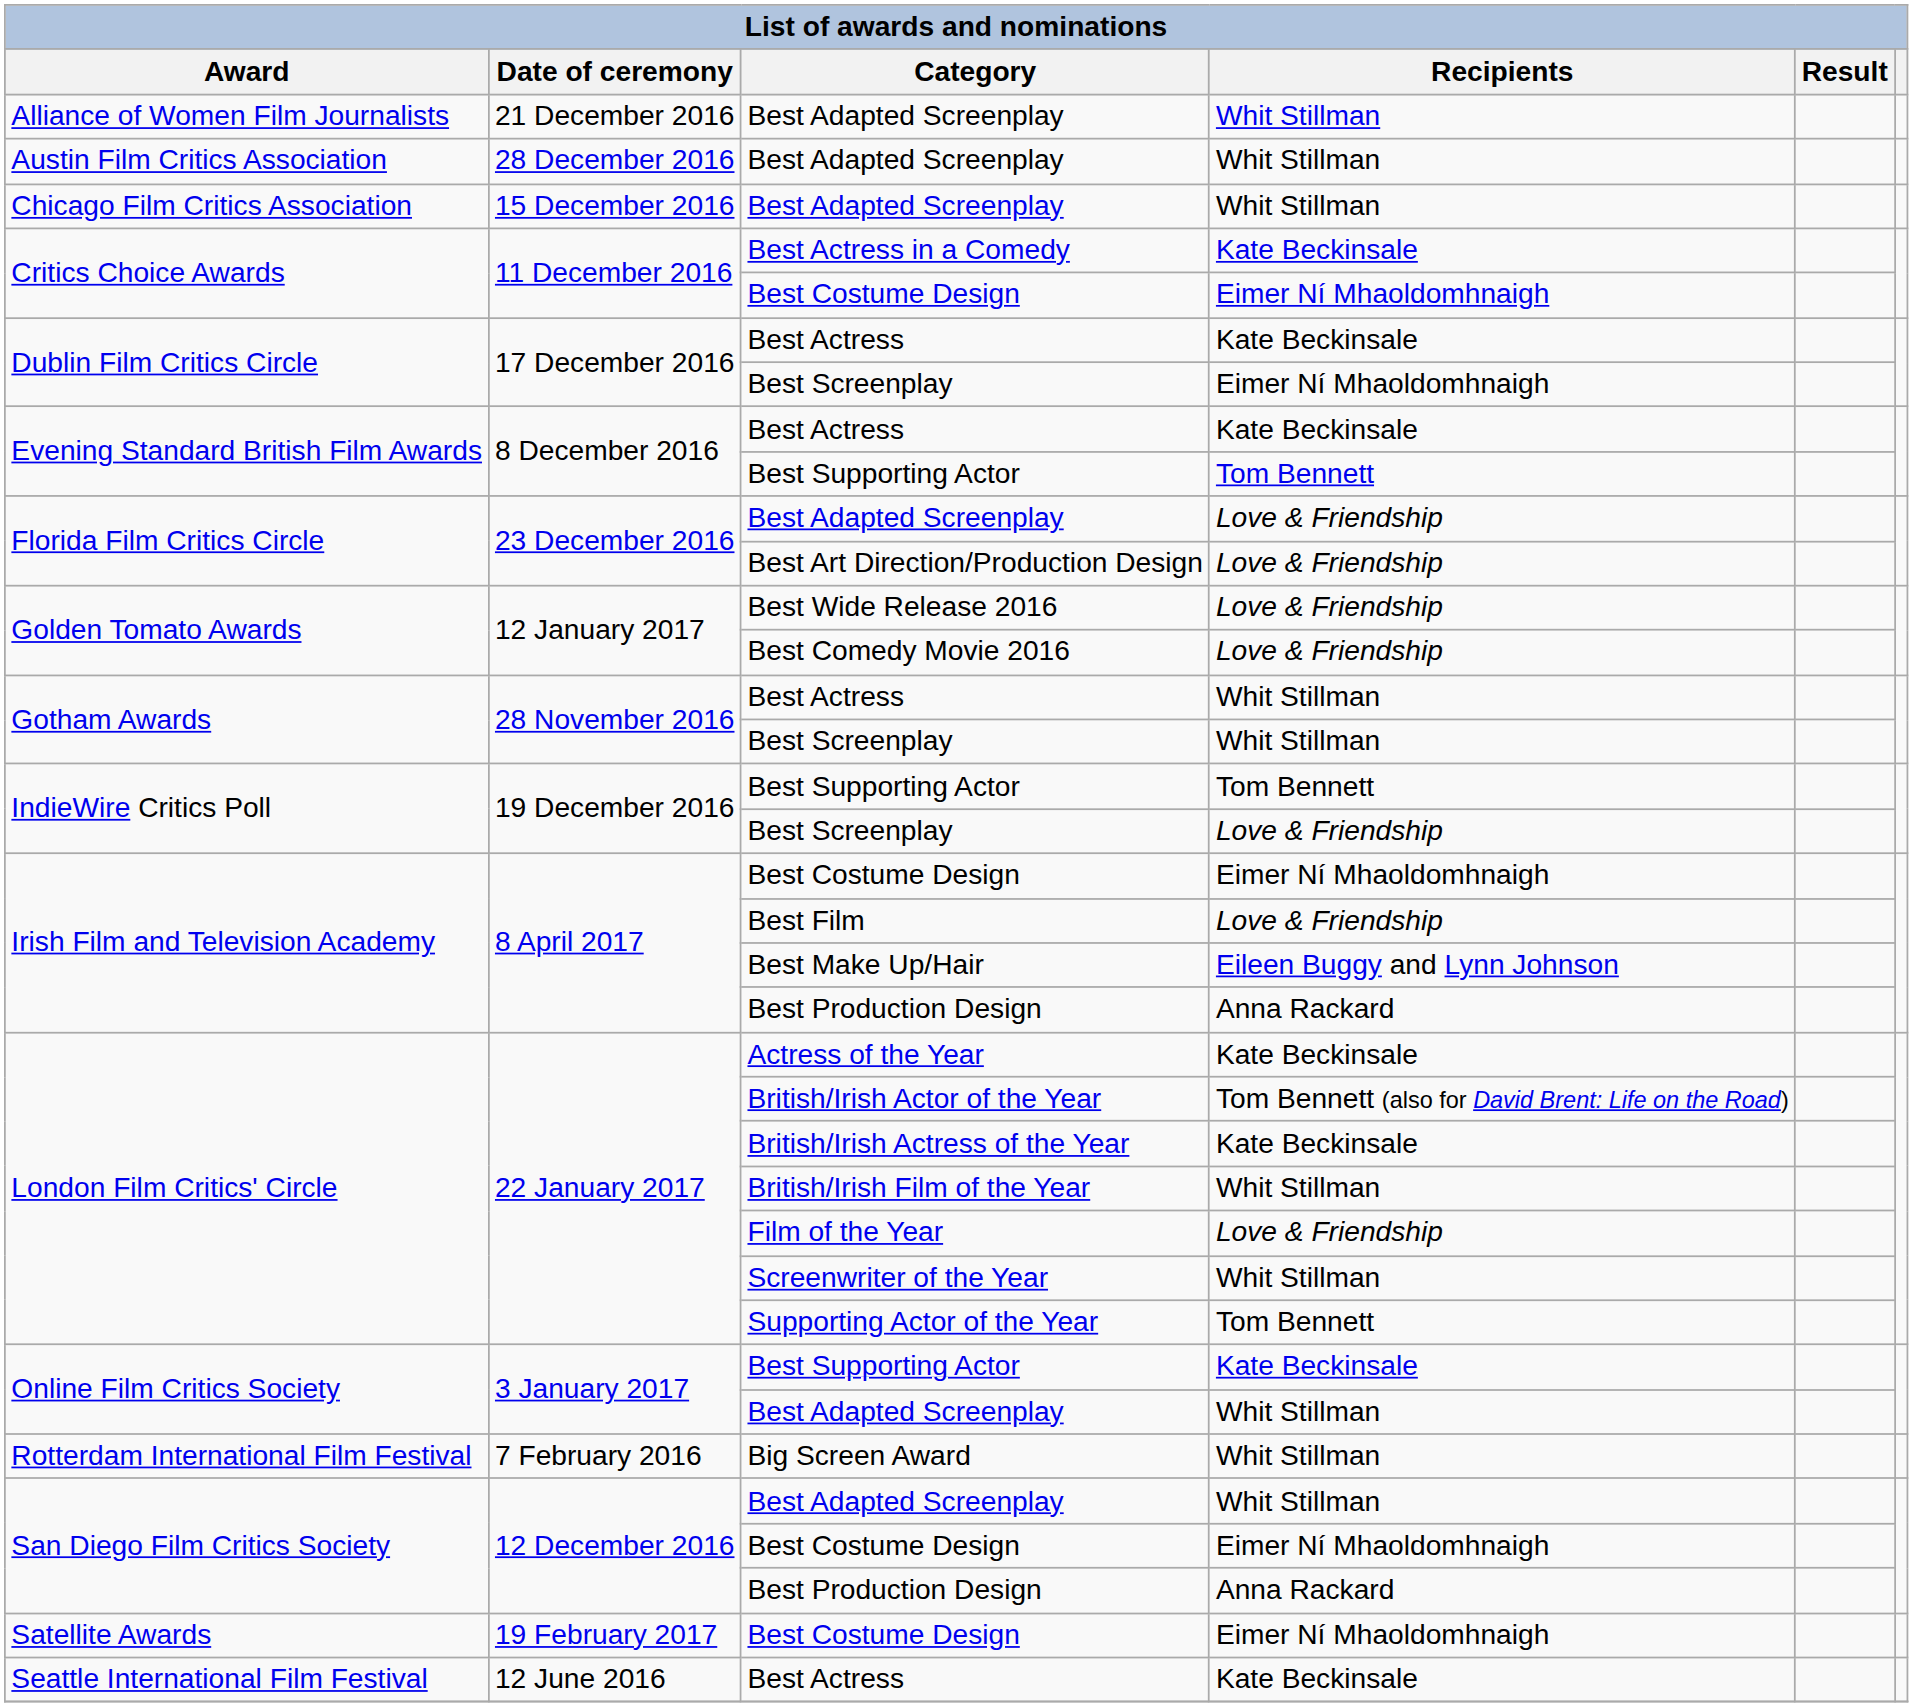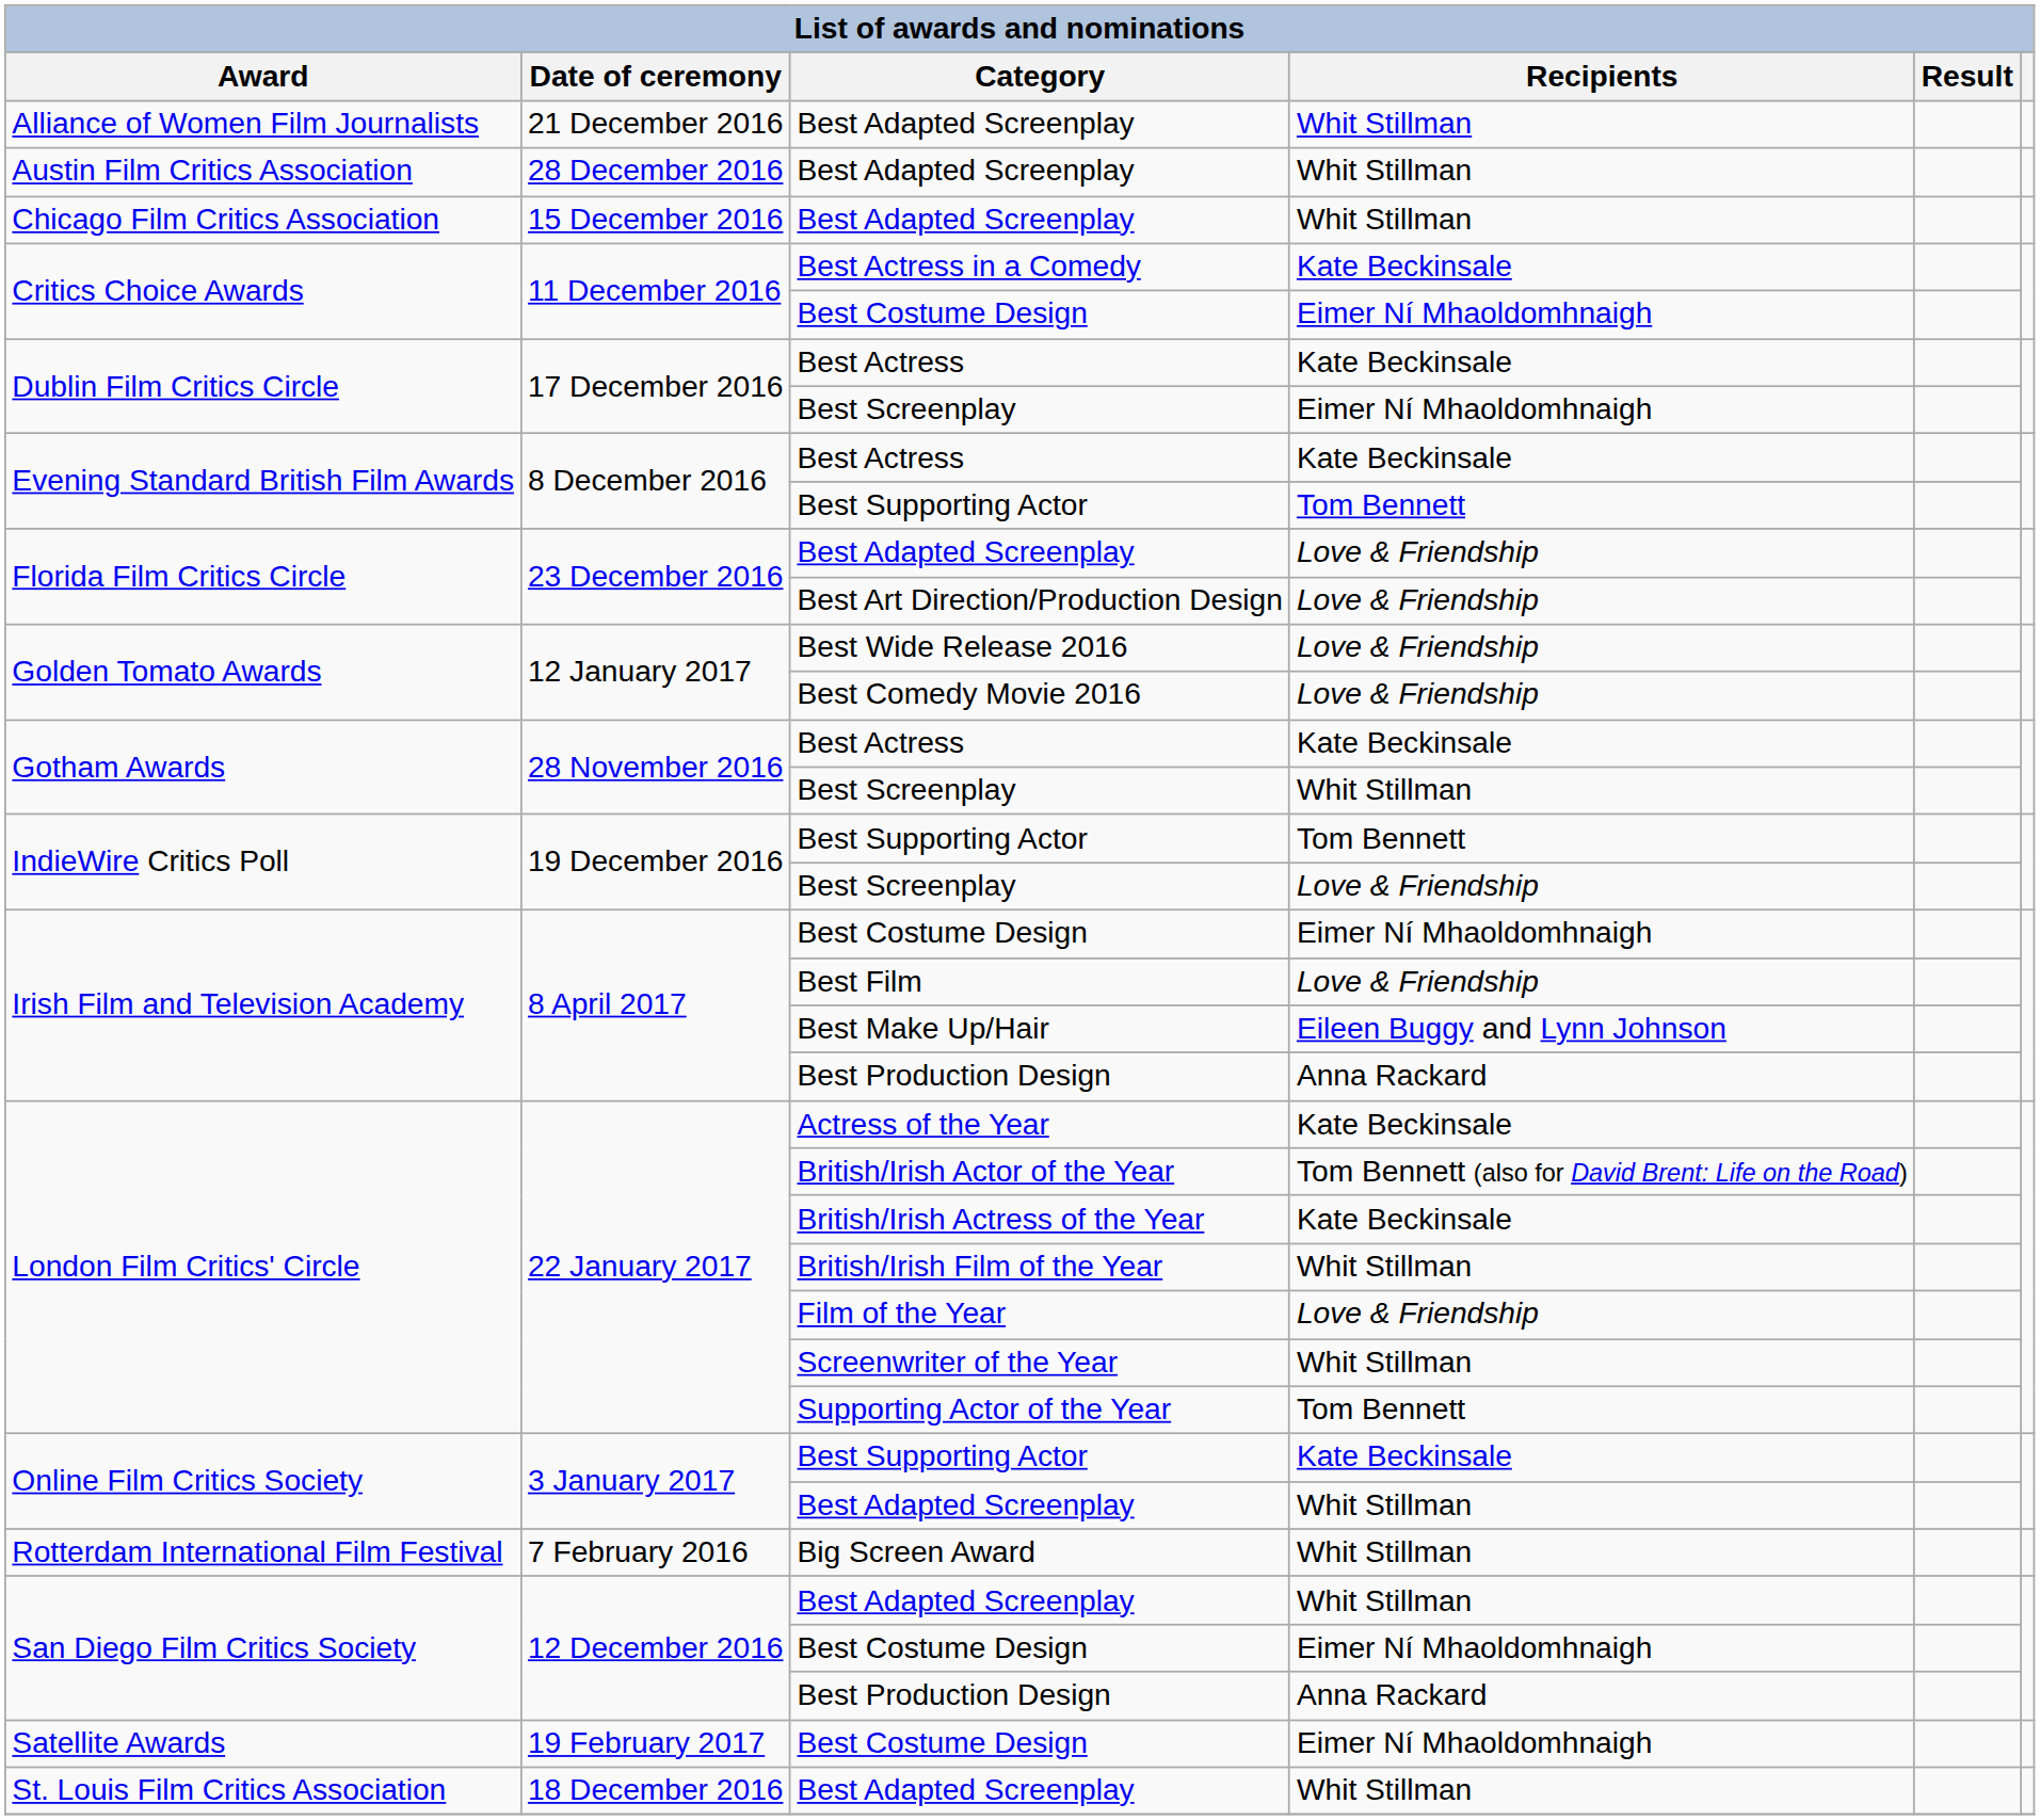 <table class="wikitable sortable">
 <tr style="background:#ccc; text-align:center;">
 <th colspan="6" style="background: LightSteelBlue;">List of awards and nominations</th>
 </tr>
 <tr style="background:#ccc; text-align:center;">
 <th>Award</th>
 <th>Date of ceremony</th>
 <th>Category</th>
 <th>Recipients</th>
 <th>Result</th>
 <th class="unsortable"></th>
 </tr>
 <tr>
 <td><a href='#'>Alliance of Women Film Journalists</a></td>
 <td>21 December 2016</td>
 <td>Best Adapted Screenplay</td>
 <td><a href='#'>Whit Stillman</a></td>
 <td></td>
 <td></td>
 </tr>
 <tr>
 <td><a href='#'>Austin Film Critics Association</a></td>
 <td><a href='#'>28 December 2016</a></td>
 <td>Best Adapted Screenplay</td>
 <td>Whit Stillman</td>
 <td></td>
 <td></td>
 </tr>
 <tr>
 <td><a href='#'>Chicago Film Critics Association</a></td>
 <td><a href='#'>15 December 2016</a></td>
 <td><a href='#'>Best Adapted Screenplay</a></td>
 <td>Whit Stillman</td>
 <td></td>
 <td></td>
 </tr>
 <tr>
 <td rowspan="2"><a href='#'>Critics Choice Awards</a></td>
 <td rowspan="2"><a href='#'>11 December 2016</a></td>
 <td><a href='#'>Best Actress in a Comedy</a></td>
 <td><a href='#'>Kate Beckinsale</a></td>
 <td></td>
 <td rowspan="2"></td>
 </tr>
 <tr>
 <td><a href='#'>Best Costume Design</a></td>
 <td><a href='#'>Eimer Ní Mhaoldomhnaigh</a></td>
 <td></td>
 </tr>
 <tr>
 <td rowspan="2"><a href='#'>Dublin Film Critics Circle</a></td>
 <td rowspan="2">17 December 2016</td>
 <td>Best Actress</td>
 <td>Kate Beckinsale</td>
 <td></td>
 <td rowspan="2"></td>
 </tr>
 <tr>
 <td>Best Screenplay</td>
 <td>Eimer Ní Mhaoldomhnaigh</td>
 <td></td>
 </tr>
 <tr>
 <td rowspan="2"><a href='#'>Evening Standard British Film Awards</a></td>
 <td rowspan="2">8 December 2016</td>
 <td>Best Actress</td>
 <td>Kate Beckinsale</td>
 <td></td>
 <td rowspan="2"></td>
 </tr>
 <tr>
 <td>Best Supporting Actor</td>
 <td><a href='#'>Tom Bennett</a></td>
 <td></td>
 </tr>
 <tr>
 <td rowspan="2"><a href='#'>Florida Film Critics Circle</a></td>
 <td rowspan="2"><a href='#'>23 December 2016</a></td>
 <td><a href='#'>Best Adapted Screenplay</a></td>
 <td><em>Love & Friendship</em></td>
 <td></td>
 <td rowspan="2"></td>
 </tr>
 <tr>
 <td>Best Art Direction/Production Design</td>
 <td><em>Love & Friendship</em></td>
 <td></td>
 </tr>
 <tr>
 <td rowspan="2"><a href='#'>Golden Tomato Awards</a></td>
 <td rowspan="2">12 January 2017</td>
 <td>Best Wide Release 2016</td>
 <td><em>Love & Friendship</em></td>
 <td></td>
 <td rowspan="2"></td>
 </tr>
 <tr>
 <td>Best Comedy Movie 2016</td>
 <td><em>Love & Friendship</em></td>
 <td></td>
 </tr>
 <tr>
 <td rowspan="2"><a href='#'>Gotham Awards</a></td>
 <td rowspan="2"><a href='#'>28 November 2016</a></td>
 <td>Best Actress</td>
-<td>Whit Stillman</td>
+<td>Kate Beckinsale</td>
 <td></td>
 <td rowspan="2"></td>
 </tr>
 <tr>
 <td>Best Screenplay</td>
 <td>Whit Stillman</td>
 <td></td>
 </tr>
 <tr>
 <td rowspan="2"><a href='#'>IndieWire</a> Critics Poll</td>
 <td rowspan="2">19 December 2016</td>
 <td>Best Supporting Actor</td>
 <td>Tom Bennett</td>
 <td></td>
 <td rowspan="2"></td>
 </tr>
 <tr>
 <td>Best Screenplay</td>
 <td><em>Love & Friendship</em></td>
 <td></td>
 </tr>
 <tr>
 <td rowspan="4"><a href='#'>Irish Film and Television Academy</a></td>
 <td rowspan="4"><a href='#'>8 April 2017</a></td>
 <td>Best Costume Design</td>
 <td>Eimer Ní Mhaoldomhnaigh</td>
 <td></td>
 <td rowspan="4"></td>
 </tr>
 <tr>
 <td>Best Film</td>
 <td><em>Love & Friendship</em></td>
 <td></td>
 </tr>
 <tr>
 <td>Best Make Up/Hair</td>
 <td><a href='#'>Eileen Buggy</a> and <a href='#'>Lynn Johnson</a></td>
 <td></td>
 </tr>
 <tr>
 <td>Best Production Design</td>
 <td>Anna Rackard</td>
 <td></td>
 </tr>
 <tr>
 <td rowspan="7"><a href='#'>London Film Critics' Circle</a></td>
 <td rowspan="7"><a href='#'>22 January 2017</a></td>
 <td><a href='#'>Actress of the Year</a></td>
 <td>Kate Beckinsale</td>
 <td></td>
 <td rowspan="7"></td>
 </tr>
 <tr>
 <td><a href='#'>British/Irish Actor of the Year</a></td>
 <td>Tom Bennett <small>(also for <em><a href='#'>David Brent: Life on the Road</a></em>)</small></td>
 <td></td>
 </tr>
 <tr>
 <td><a href='#'>British/Irish Actress of the Year</a></td>
 <td>Kate Beckinsale</td>
 <td></td>
 </tr>
 <tr>
 <td><a href='#'>British/Irish Film of the Year</a></td>
 <td>Whit Stillman</td>
 <td></td>
 </tr>
 <tr>
 <td><a href='#'>Film of the Year</a></td>
 <td><em>Love & Friendship</em></td>
 <td></td>
 </tr>
 <tr>
 <td><a href='#'>Screenwriter of the Year</a></td>
 <td>Whit Stillman</td>
 <td></td>
 </tr>
 <tr>
 <td><a href='#'>Supporting Actor of the Year</a></td>
 <td>Tom Bennett</td>
 <td></td>
 </tr>
 <tr>
 <td rowspan="2"><a href='#'>Online Film Critics Society</a></td>
 <td rowspan="2"><a href='#'>3 January 2017</a></td>
 <td><a href='#'>Best Supporting Actor</a></td>
 <td><a href='#'>Kate Beckinsale</a></td>
 <td></td>
 <td rowspan="2"></td>
 </tr>
 <tr>
 <td><a href='#'>Best Adapted Screenplay</a></td>
 <td>Whit Stillman</td>
 <td></td>
 </tr>
 <tr>
 <td><a href='#'>Rotterdam International Film Festival</a></td>
 <td>7 February 2016</td>
 <td>Big Screen Award</td>
 <td>Whit Stillman</td>
 <td></td>
 <td></td>
 </tr>
 <tr>
 <td rowspan="3"><a href='#'>San Diego Film Critics Society</a></td>
 <td rowspan="3"><a href='#'>12 December 2016</a></td>
 <td><a href='#'>Best Adapted Screenplay</a></td>
 <td>Whit Stillman</td>
 <td></td>
 <td rowspan="3"></td>
 </tr>
 <tr>
 <td>Best Costume Design</td>
 <td>Eimer Ní Mhaoldomhnaigh</td>
 <td></td>
 </tr>
 <tr>
 <td>Best Production Design</td>
 <td>Anna Rackard</td>
 <td></td>
 </tr>
 <tr>
 <td><a href='#'>Satellite Awards</a></td>
 <td><a href='#'>19 February 2017</a></td>
 <td><a href='#'>Best Costume Design</a></td>
 <td>Eimer Ní Mhaoldomhnaigh</td>
 <td></td>
 <td></td>
 </tr>
 <tr>
-<td><a href='#'>Seattle International Film Festival</a></td>
-<td>12 June 2016</td>
-<td>Best Actress</td>
-<td>Kate Beckinsale</td>
+<td><a href='#'>St. Louis Film Critics Association</a></td>
+<td><a href='#'>18 December 2016</a></td>
+<td><a href='#'>Best Adapted Screenplay</a></td>
+<td>Whit Stillman</td>
 <td></td>
 <td></td>
 </tr>
 <tr>
 </tr>
 </table>
